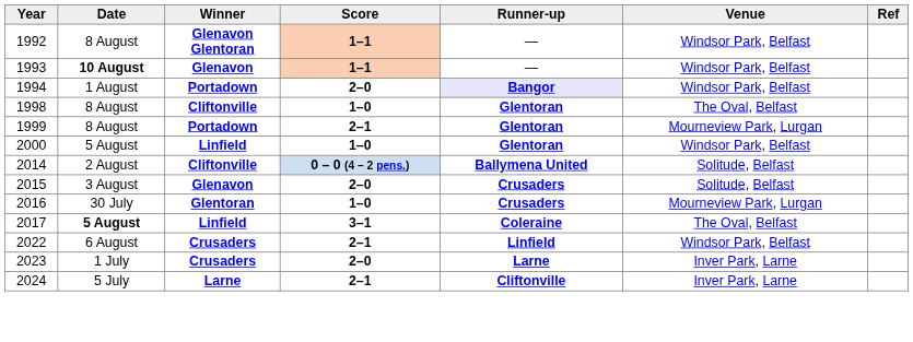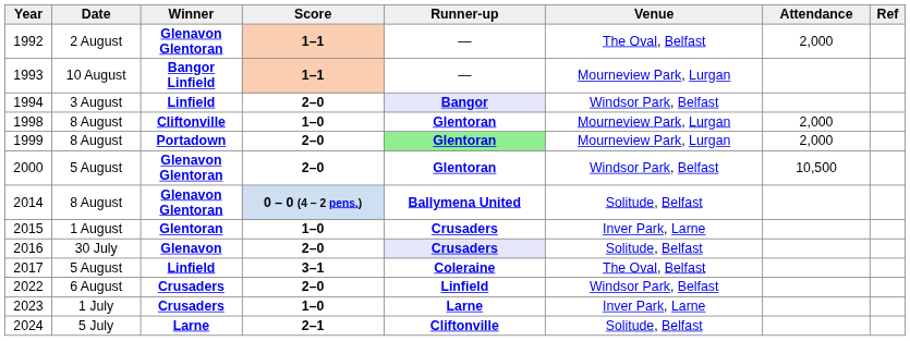 <table class="toccolours" border="1" cellpadding="2" style="border-collapse: collapse; text-align: center; width: 85%; margin: 4 left;">
 <tr style="background: #efefef;">
 <th>Year</th>
 <th>Date</th>
 <th>Winner</th>
 <th>Score</th>
 <th>Runner-up</th>
 <th>Venue</th>
+<th>Attendance</th>
 <th>Ref</th>
 </tr>
 <tr>
 <td>1992</td>
-<td align=center>8 August</td>
+<td align=center>2 August</td>
 <td><strong><a href='#'>Glenavon</a></strong><br><strong><a href='#'>Glentoran</a></strong></td>
 <td style="text-align:center; background:#FBCEB1;"><strong>1–1</strong></td>
 <td>—</td>
-<td><a href='#'>Windsor Park</a>, <a href='#'>Belfast</a></td>
+<td><a href='#'>The Oval</a>, <a href='#'>Belfast</a></td>
+<td>2,000</td>
 <td></td>
 </tr>
 <tr>
 <td>1993</td>
-<td align=center><strong>10 August</strong></td>
-<td><strong><a href='#'>Glenavon</a></strong></td>
+<td align=center>10 August</td>
+<td><strong><a href='#'>Bangor</a></strong><br><strong><a href='#'>Linfield</a></strong></td>
 <td style="text-align:center; background:#FBCEB1;"><strong>1–1</strong></td>
 <td>—</td>
-<td><a href='#'>Windsor Park</a>, <a href='#'>Belfast</a></td>
+<td><a href='#'>Mourneview Park</a>, <a href='#'>Lurgan</a></td>
+<td></td>
 <td></td>
 </tr>
 <tr>
 <td>1994</td>
-<td align=center>1 August</td>
-<td><strong><a href='#'>Portadown</a></strong></td>
+<td align=center>3 August</td>
+<td><strong><a href='#'>Linfield</a></strong></td>
 <td><strong>2–0</strong></td>
 <td style="background: lavender;"><strong><a href='#'>Bangor</a></strong></td>
 <td><a href='#'>Windsor Park</a>, <a href='#'>Belfast</a></td>
+<td></td>
 <td></td>
 </tr>
 <tr>
 <td>1998</td>
 <td align=center>8 August</td>
 <td><strong><a href='#'>Cliftonville</a></strong></td>
 <td><strong>1–0</strong></td>
 <td><strong><a href='#'>Glentoran</a></strong></td>
-<td><a href='#'>The Oval</a>, <a href='#'>Belfast</a></td>
+<td><a href='#'>Mourneview Park</a>, <a href='#'>Lurgan</a></td>
+<td>2,000</td>
 <td></td>
 </tr>
 <tr>
 <td>1999</td>
 <td align=center>8 August</td>
 <td><strong><a href='#'>Portadown</a></strong></td>
-<td><strong>2–1</strong></td>
-<td><strong><a href='#'>Glentoran</a></strong></td>
+<td><strong>2–0</strong></td>
+<td style="background: lightgreen;"><strong><a href='#'>Glentoran</a></strong></td>
 <td><a href='#'>Mourneview Park</a>, <a href='#'>Lurgan</a></td>
+<td>2,000</td>
 <td></td>
 </tr>
 <tr>
 <td>2000</td>
 <td align=center>5 August</td>
-<td><strong><a href='#'>Linfield</a></strong></td>
-<td><strong>1–0</strong></td>
+<td><strong><a href='#'>Glenavon</a></strong><br><strong><a href='#'>Glentoran</a></strong></td>
+<td><strong>2–0</strong></td>
 <td><strong><a href='#'>Glentoran</a></strong></td>
 <td><a href='#'>Windsor Park</a>, <a href='#'>Belfast</a></td>
+<td>10,500</td>
 <td></td>
 </tr>
 <tr>
 <td>2014</td>
-<td align=center>2 August</td>
-<td><strong><a href='#'>Cliftonville</a></strong></td>
+<td align=center>8 August</td>
+<td><strong><a href='#'>Glenavon</a></strong><br><strong><a href='#'>Glentoran</a></strong></td>
 <td style="background:#cedff2;"> <strong>0 – 0  <small>(4 – 2 <a href='#'>pens.</a>)</small></strong></td>
 <td><strong><a href='#'>Ballymena United</a></strong></td>
 <td><a href='#'>Solitude</a>, <a href='#'>Belfast</a></td>
+<td></td>
 <td align=center></td>
 </tr>
 <tr>
 <td>2015</td>
-<td align=center>3 August</td>
-<td><strong><a href='#'>Glenavon</a></strong></td>
-<td><strong>2–0</strong></td>
+<td align=center>1 August</td>
+<td><strong><a href='#'>Glentoran</a></strong></td>
+<td><strong>1–0</strong></td>
 <td><strong><a href='#'>Crusaders</a></strong></td>
-<td><a href='#'>Solitude</a>, <a href='#'>Belfast</a></td>
+<td><a href='#'>Inver Park</a>, <a href='#'>Larne</a></td>
+<td></td>
 <td align=center></td>
 </tr>
 <tr>
 <td>2016</td>
 <td align=center>30 July</td>
-<td><strong><a href='#'>Glentoran</a></strong></td>
-<td><strong>1–0</strong></td>
-<td><strong><a href='#'>Crusaders</a></strong></td>
-<td><a href='#'>Mourneview Park</a>, <a href='#'>Lurgan</a></td>
+<td><strong><a href='#'>Glenavon</a></strong></td>
+<td><strong>2–0</strong></td>
+<td style="background: lavender;"><strong><a href='#'>Crusaders</a></strong></td>
+<td><a href='#'>Solitude</a>, <a href='#'>Belfast</a></td>
+<td></td>
 <td align=center></td>
 </tr>
 <tr>
 <td>2017</td>
-<td align=center><strong>5 August</strong></td>
+<td align=center>5 August</td>
 <td><strong><a href='#'>Linfield</a></strong></td>
 <td><strong>3–1</strong></td>
 <td><strong><a href='#'>Coleraine</a></strong></td>
 <td><a href='#'>The Oval</a>, <a href='#'>Belfast</a></td>
+<td></td>
 <td align=center></td>
 </tr>
 <tr>
 <td>2022</td>
 <td align=center>6 August</td>
 <td><strong><a href='#'>Crusaders</a></strong></td>
-<td><strong>2–1</strong></td>
+<td><strong>2–0</strong></td>
 <td><strong><a href='#'>Linfield</a></strong></td>
 <td><a href='#'>Windsor Park</a>, <a href='#'>Belfast</a></td>
+<td></td>
 <td align=center></td>
 </tr>
 <tr>
 <td>2023</td>
 <td align=center>1 July</td>
 <td><strong><a href='#'>Crusaders</a></strong></td>
-<td><strong>2–0</strong></td>
+<td><strong>1–0</strong></td>
 <td><strong><a href='#'>Larne</a></strong></td>
 <td><a href='#'>Inver Park</a>, <a href='#'>Larne</a></td>
+<td></td>
 <td align=center></td>
 </tr>
 <tr>
 <td>2024</td>
 <td align=center>5 July</td>
 <td><strong><a href='#'>Larne</a></strong></td>
 <td><strong>2–1</strong></td>
 <td><strong><a href='#'>Cliftonville</a></strong></td>
-<td><a href='#'>Inver Park</a>, <a href='#'>Larne</a></td>
+<td><a href='#'>Solitude</a>, <a href='#'>Belfast</a></td>
+<td></td>
 <td align=center></td>
 </tr>
 </table>
